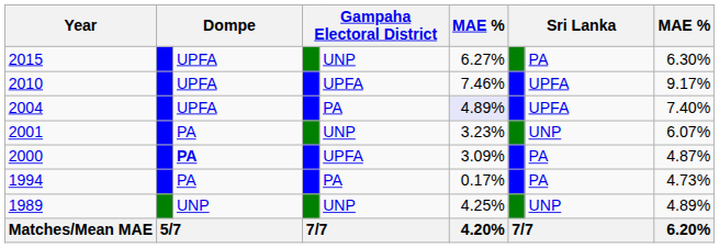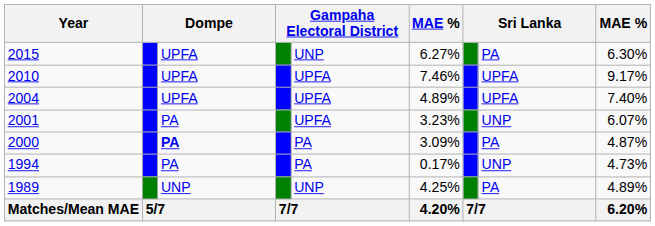 <table class="wikitable">
 <tr>
 <th>Year</th>
 <th colspan="2" width="144px">Dompe</th>
 <th colspan="2" width="144px"><a href='#'>Gampaha Electoral District</a></th>
 <th><a href='#'>MAE</a> %</th>
 <th colspan="2" width="144px">Sri Lanka</th>
 <th>MAE %</th>
 </tr>
 <tr>
 <td><a href='#'>2015</a></td>
 <td style="background-color:blue;" width="10px"></td>
 <td style="text-align:left;"><a href='#'>UPFA</a></td>
 <td style="background-color:green;" width="10px"></td>
 <td style="text-align:left;"><a href='#'>UNP</a></td>
 <td style="text-align:right;">6.27%</td>
 <td style="background-color:green;" width="10px"></td>
 <td style="text-align:left;"><a href='#'>PA</a></td>
 <td style="text-align:right;">6.30%</td>
 </tr>
 <tr>
 <td><a href='#'>2010</a></td>
 <td style="background-color:blue;" width="10px"></td>
 <td style="text-align:left;"><a href='#'>UPFA</a></td>
 <td style="background-color:blue;" width="10px"></td>
 <td style="text-align:left;"><a href='#'>UPFA</a></td>
 <td style="text-align:right;">7.46%</td>
 <td style="background-color:blue;" width="10px"></td>
 <td style="text-align:left;"><a href='#'>UPFA</a></td>
 <td style="text-align:right;">9.17%</td>
 </tr>
 <tr>
 <td><a href='#'>2004</a></td>
 <td style="background-color:blue;" width="10px"></td>
 <td style="text-align:left;"><a href='#'>UPFA</a></td>
 <td style="background-color:blue;" width="10px"></td>
-<td style="text-align:left;"><a href='#'>PA</a></td>
-<td style="background: lavender; text-align:right;">4.89%</td>
+<td style="text-align:left;"><a href='#'>UPFA</a></td>
+<td style="text-align:right;">4.89%</td>
 <td style="background-color:blue;" width="10px"></td>
 <td style="text-align:left;"><a href='#'>UPFA</a></td>
 <td style="text-align:right;">7.40%</td>
 </tr>
 <tr>
 <td><a href='#'>2001</a></td>
 <td style="background-color:blue;" width="10px"></td>
 <td style="text-align:left;"><a href='#'>PA</a></td>
 <td style="background-color:green;" width="10px"></td>
-<td style="text-align:left;"><a href='#'>UNP</a></td>
+<td style="text-align:left;"><a href='#'>UPFA</a></td>
 <td style="text-align:right;">3.23%</td>
 <td style="background-color:green;" width="10px"></td>
 <td style="text-align:left;"><a href='#'>UNP</a></td>
 <td style="text-align:right;">6.07%</td>
 </tr>
 <tr>
 <td><a href='#'>2000</a></td>
 <td style="background-color:blue;" width="10px"></td>
 <td style="text-align:left;"><strong><a href='#'>PA</a></strong></td>
 <td style="background-color:blue;" width="10px"></td>
-<td style="text-align:left;"><a href='#'>UPFA</a></td>
+<td style="text-align:left;"><a href='#'>PA</a></td>
 <td style="text-align:right;">3.09%</td>
 <td style="background-color:blue;" width="10px"></td>
 <td style="text-align:left;"><a href='#'>PA</a></td>
 <td style="text-align:right;">4.87%</td>
 </tr>
 <tr>
 <td><a href='#'>1994</a></td>
 <td style="background-color:blue;" width="10px"></td>
 <td style="text-align:left;"><a href='#'>PA</a></td>
 <td style="background-color:blue;" width="10px"></td>
 <td style="text-align:left;"><a href='#'>PA</a></td>
 <td style="text-align:right;">0.17%</td>
 <td style="background-color:blue;" width="10px"></td>
-<td style="text-align:left;"><a href='#'>PA</a></td>
+<td style="text-align:left;"><a href='#'>UNP</a></td>
 <td style="text-align:right;">4.73%</td>
 </tr>
 <tr>
 <td><a href='#'>1989</a></td>
 <td style="background-color:green;" width="10px"></td>
 <td style="text-align:left;"><a href='#'>UNP</a></td>
 <td style="background-color:green;" width="10px"></td>
 <td style="text-align:left;"><a href='#'>UNP</a></td>
 <td style="text-align:right;">4.25%</td>
 <td style="background-color:green;" width="10px"></td>
-<td style="text-align:left;"><a href='#'>UNP</a></td>
+<td style="text-align:left;"><a href='#'>PA</a></td>
 <td style="text-align:right;">4.89%</td>
 </tr>
 <tr>
 <th>Matches/Mean MAE</th>
 <th style="text-align:left;"colspan="2" width="144px">5/7</th>
 <th style="text-align:left;"colspan="2" width="144px">7/7</th>
 <th style="text-align:right;">4.20%</th>
 <th style="text-align:left;"colspan="2" width="144px">7/7</th>
 <th style="text-align:right;">6.20%</th>
 </tr>
 </table>
